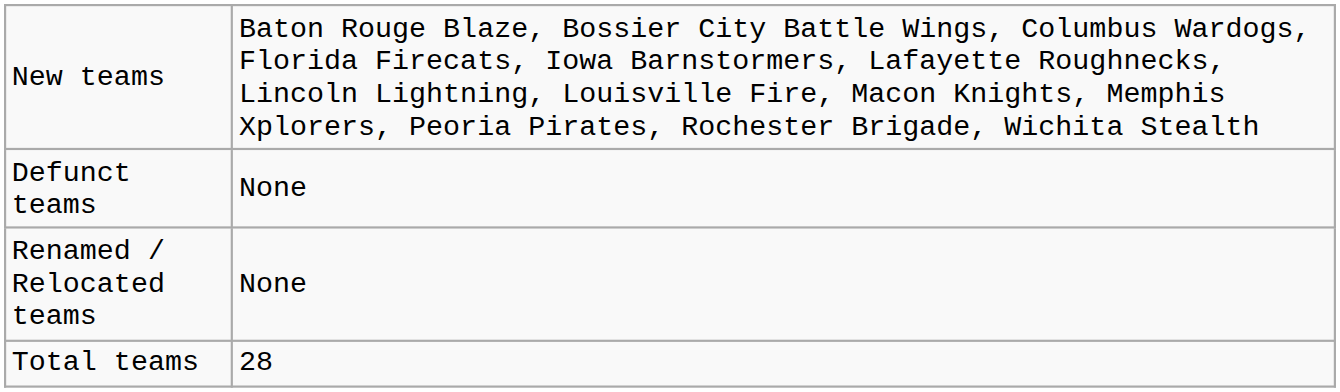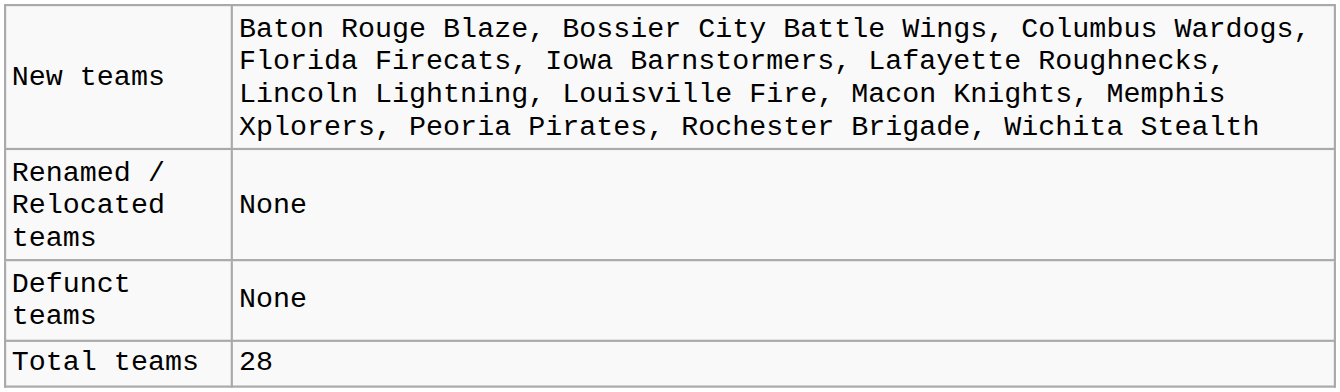 <table class="wikitable">
 <tr>
 <td>New teams</td>
 <td>Baton Rouge Blaze, Bossier City Battle Wings, Columbus Wardogs, Florida Firecats, Iowa Barnstormers, Lafayette Roughnecks, Lincoln Lightning, Louisville Fire, Macon Knights, Memphis Xplorers, Peoria Pirates, Rochester Brigade, Wichita Stealth</td>
 </tr>
 <tr>
-<td>Defunct teams</td>
+<td>Renamed / Relocated teams</td>
 <td>None</td>
 </tr>
 <tr>
-<td>Renamed / Relocated teams</td>
+<td>Defunct teams</td>
 <td>None</td>
 </tr>
 <tr>
 <td>Total teams</td>
 <td>28</td>
 </tr>
 </table>
